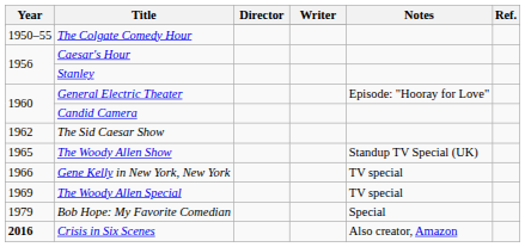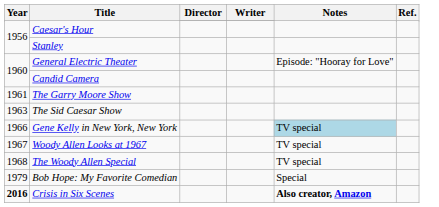 <table class="wikitable sortable">
 <tr>
 <th rowspan="2">Year</th>
 <th rowspan="2">Title</th>
 <th width="65">Director</th>
 <th width="65">Writer</th>
 <th rowspan="2">Notes</th>
 <th rowspan="2">Ref.</th>
 </tr>
 <tr>
-</tr>
-<tr>
-<td>1950–55</td>
-<td><em><a href='#'>The Colgate Comedy Hour</a></em></td>
-<td></td>
-<td></td>
-<td></td>
-<td></td>
 </tr>
 <tr>
 <td rowspan="2">1956</td>
 <td><em><a href='#'>Caesar's Hour</a></em></td>
 <td></td>
 <td></td>
 <td></td>
 <td></td>
 </tr>
 <tr>
 <td><em><a href='#'>Stanley</a></em></td>
 <td></td>
 <td></td>
 <td></td>
 <td></td>
 </tr>
 <tr>
 <td rowspan="2">1960</td>
 <td><em><a href='#'>General Electric Theater</a></em></td>
 <td></td>
 <td></td>
 <td>Episode: "Hooray for Love"</td>
 <td></td>
 </tr>
 <tr>
 <td><em><a href='#'>Candid Camera</a></em></td>
 <td></td>
 <td></td>
 <td></td>
 <td></td>
 </tr>
 <tr>
-<td>1962</td>
+<td>1961</td>
+<td><em><a href='#'>The Garry Moore Show</a></em></td>
+<td></td>
+<td></td>
+<td></td>
+<td></td>
+</tr>
+<tr>
+<td>1963</td>
 <td><em>The Sid Caesar Show</em></td>
 <td></td>
 <td></td>
 <td></td>
 <td></td>
 </tr>
 <tr>
-<td>1965</td>
-<td><em><a href='#'>The Woody Allen Show</a></em></td>
+<td>1966</td>
+<td><em><a href='#'>Gene Kelly</a> in New York, New York</em></td>
 <td></td>
 <td></td>
-<td>Standup TV Special (UK)</td>
+<td style="background: lightblue;">TV special</td>
 <td></td>
 </tr>
 <tr>
-<td>1966</td>
-<td><em><a href='#'>Gene Kelly</a> in New York, New York</em></td>
+<td>1967</td>
+<td><em><a href='#'>Woody Allen Looks at 1967</a></em></td>
 <td></td>
 <td></td>
 <td>TV special</td>
 <td></td>
 </tr>
 <tr>
-<td>1969</td>
+<td>1968</td>
 <td><em><a href='#'>The Woody Allen Special</a></em></td>
 <td></td>
 <td></td>
 <td>TV special</td>
 <td></td>
 </tr>
 <tr>
 <td>1979</td>
 <td><em>Bob Hope: My Favorite Comedian</em></td>
 <td></td>
 <td></td>
 <td>Special</td>
 <td></td>
 </tr>
 <tr>
 <td><strong>2016</strong></td>
 <td><em><a href='#'>Crisis in Six Scenes</a></em></td>
 <td></td>
 <td></td>
-<td>Also creator, <a href='#'>Amazon</a></td>
+<td><strong>Also creator, <a href='#'>Amazon</a></strong></td>
 <td></td>
 </tr>
 </table>
